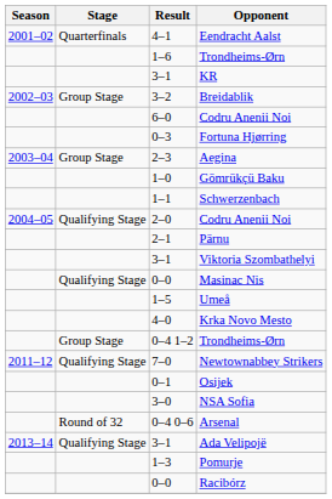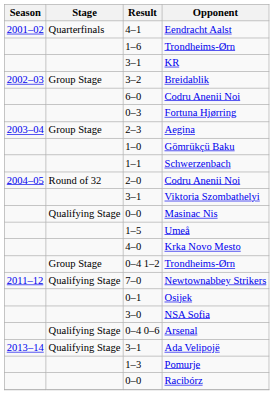 <table class="wikitable">
 <tr>
 <th>Season</th>
 <th>Stage</th>
 <th>Result</th>
 <th>Opponent</th>
 </tr>
 <tr>
 <td><a href='#'>2001–02</a></td>
 <td>Quarterfinals</td>
 <td>4–1</td>
 <td> <a href='#'>Eendracht Aalst</a></td>
 </tr>
 <tr>
 <td></td>
 <td></td>
 <td>1–6</td>
 <td> <a href='#'>Trondheims-Ørn</a></td>
 </tr>
 <tr>
 <td></td>
 <td></td>
 <td>3–1</td>
 <td> <a href='#'>KR</a></td>
 </tr>
 <tr>
 <td><a href='#'>2002–03</a></td>
 <td>Group Stage</td>
 <td>3–2</td>
 <td> <a href='#'>Breidablik</a></td>
 </tr>
 <tr>
 <td></td>
 <td></td>
 <td>6–0</td>
 <td> <a href='#'>Codru Anenii Noi</a></td>
 </tr>
 <tr>
 <td></td>
 <td></td>
 <td>0–3</td>
 <td> <a href='#'>Fortuna Hjørring</a></td>
 </tr>
 <tr>
 <td><a href='#'>2003–04</a></td>
 <td>Group Stage</td>
 <td>2–3</td>
 <td> <a href='#'>Aegina</a></td>
 </tr>
 <tr>
 <td></td>
 <td></td>
 <td>1–0</td>
 <td> <a href='#'>Gömrükçü Baku</a></td>
 </tr>
 <tr>
 <td></td>
 <td></td>
 <td>1–1</td>
 <td> <a href='#'>Schwerzenbach</a></td>
 </tr>
 <tr>
 <td><a href='#'>2004–05</a></td>
-<td>Qualifying Stage</td>
+<td>Round of 32</td>
 <td>2–0</td>
 <td> <a href='#'>Codru Anenii Noi</a></td>
-</tr>
-<tr>
-<td></td>
-<td></td>
-<td>2–1</td>
-<td> <a href='#'>Pärnu</a></td>
 </tr>
 <tr>
 <td></td>
 <td></td>
 <td>3–1</td>
 <td> <a href='#'>Viktoria Szombathelyi</a></td>
 </tr>
 <tr>
 <td></td>
 <td>Qualifying Stage</td>
 <td>0–0</td>
 <td> <a href='#'>Masinac Nis</a></td>
 </tr>
 <tr>
 <td></td>
 <td></td>
 <td>1–5</td>
 <td> <a href='#'>Umeå</a></td>
 </tr>
 <tr>
 <td></td>
 <td></td>
 <td>4–0</td>
 <td> <a href='#'>Krka Novo Mesto</a></td>
 </tr>
 <tr>
 <td></td>
 <td>Group Stage</td>
 <td>0–4 1–2</td>
 <td> <a href='#'>Trondheims-Ørn</a></td>
 </tr>
 <tr>
 <td><a href='#'>2011–12</a></td>
 <td>Qualifying Stage</td>
 <td>7–0</td>
 <td> <a href='#'>Newtownabbey Strikers</a></td>
 </tr>
 <tr>
 <td></td>
 <td></td>
 <td>0–1</td>
 <td> <a href='#'>Osijek</a></td>
 </tr>
 <tr>
 <td></td>
 <td></td>
 <td>3–0</td>
 <td> <a href='#'>NSA Sofia</a></td>
 </tr>
 <tr>
 <td></td>
-<td>Round of 32</td>
+<td>Qualifying Stage</td>
 <td>0–4 0–6</td>
 <td> <a href='#'>Arsenal</a></td>
 </tr>
 <tr>
 <td><a href='#'>2013–14</a></td>
 <td>Qualifying Stage</td>
 <td>3–1</td>
 <td> <a href='#'>Ada Velipojë</a></td>
 </tr>
 <tr>
 <td></td>
 <td></td>
 <td>1–3</td>
 <td> <a href='#'>Pomurje</a></td>
 </tr>
 <tr>
 <td></td>
 <td></td>
 <td>0–0</td>
 <td> <a href='#'>Racibórz</a></td>
 </tr>
 <tr>
 </tr>
 </table>
